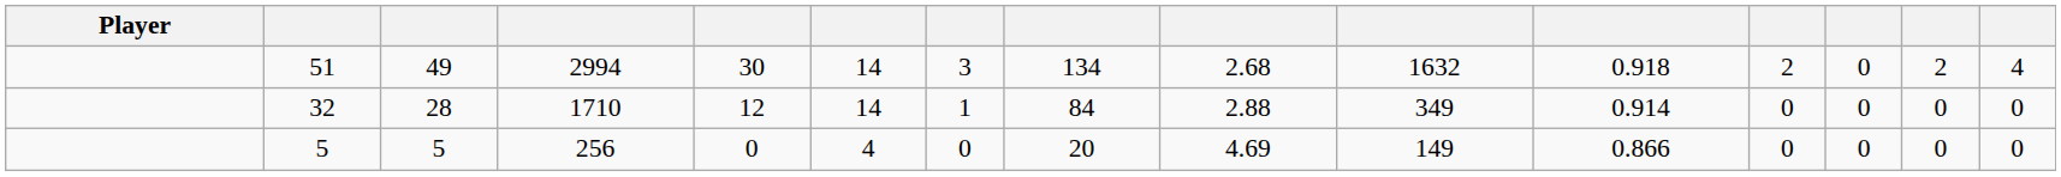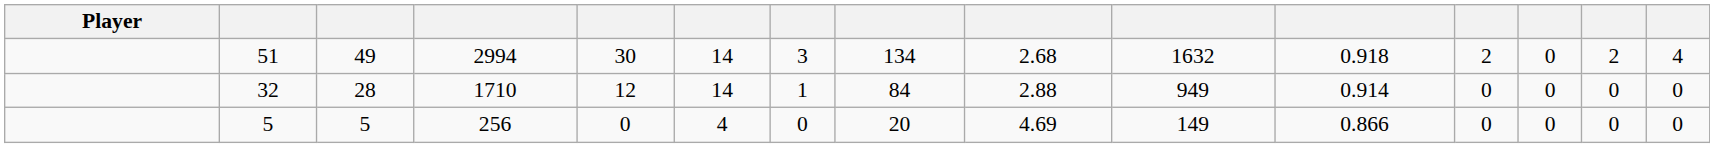 <table class="wikitable sortable" style="width:100%; text-align:center;">
 <tr>
 <th>Player</th>
 <th></th>
 <th></th>
 <th></th>
 <th></th>
 <th></th>
 <th></th>
 <th></th>
 <th></th>
 <th></th>
 <th></th>
 <th></th>
 <th></th>
 <th></th>
 <th></th>
 </tr>
 <tr>
 <td style=white-space:nowrap></td>
 <td>51</td>
 <td>49</td>
 <td>2994</td>
 <td>30</td>
 <td>14</td>
 <td>3</td>
 <td>134</td>
 <td>2.68</td>
 <td>1632</td>
 <td>0.918</td>
 <td>2</td>
 <td>0</td>
 <td>2</td>
 <td>4</td>
 </tr>
 <tr>
 <td style=white-space:nowrap></td>
 <td>32</td>
 <td>28</td>
 <td>1710</td>
 <td>12</td>
 <td>14</td>
 <td>1</td>
 <td>84</td>
 <td>2.88</td>
-<td>349</td>
+<td>949</td>
 <td>0.914</td>
 <td>0</td>
 <td>0</td>
 <td>0</td>
 <td>0</td>
 </tr>
 <tr>
 <td style=white-space:nowrap></td>
 <td>5</td>
 <td>5</td>
 <td>256</td>
 <td>0</td>
 <td>4</td>
 <td>0</td>
 <td>20</td>
 <td>4.69</td>
 <td>149</td>
 <td>0.866</td>
 <td>0</td>
 <td>0</td>
 <td>0</td>
 <td>0</td>
 </tr>
 </table>
